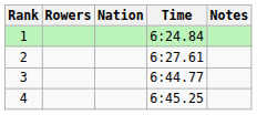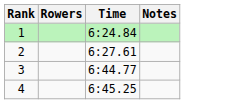 <table class="wikitable sortable" style=text-align:center>
 <tr>
 <th>Rank</th>
 <th>Rowers</th>
-<th>Nation</th>
 <th>Time</th>
 <th>Notes</th>
 </tr>
 <tr bgcolor=bbf3bb>
 <td>1</td>
-<td align=left></td>
 <td align=left></td>
 <td>6:24.84</td>
 <td></td>
 </tr>
 <tr>
 <td>2</td>
 <td align=left></td>
-<td align=left></td>
 <td>6:27.61</td>
 <td></td>
 </tr>
 <tr>
 <td>3</td>
-<td align=left></td>
 <td align=left></td>
 <td>6:44.77</td>
 <td></td>
 </tr>
 <tr>
 <td>4</td>
 <td align=left></td>
-<td align=left></td>
 <td>6:45.25</td>
 <td></td>
 </tr>
 </table>
